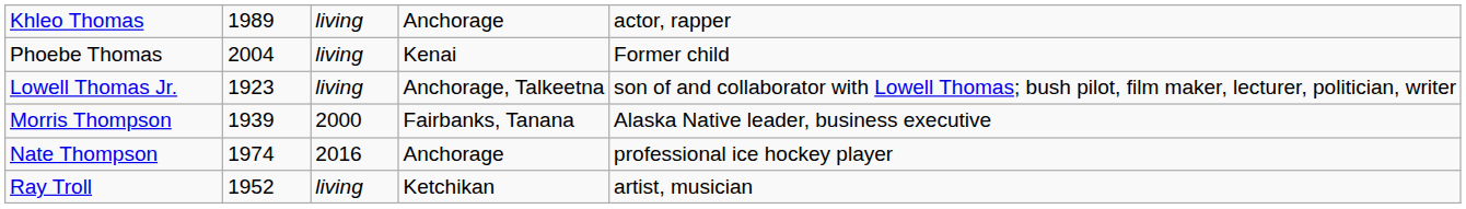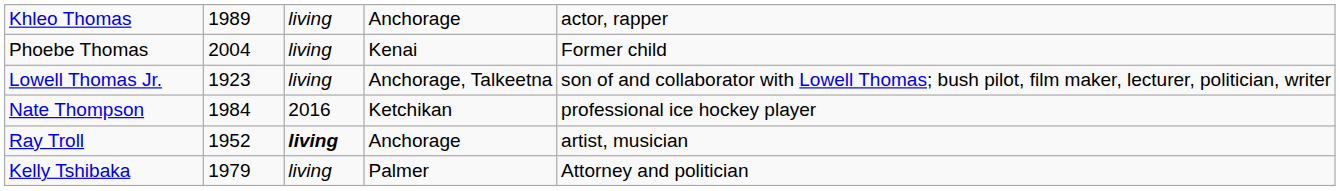 <table class="wikitable">
 <tr>
 <td width="160pt"><a href='#'>Khleo Thomas</a></td>
 <td width="60pt">1989</td>
 <td width="60pt"><em>living</em></td>
 <td>Anchorage</td>
 <td>actor, rapper</td>
 </tr>
 <tr>
 <td>Phoebe Thomas</td>
 <td>2004</td>
 <td><em>living</em></td>
 <td>Kenai</td>
 <td>Former child</td>
 </tr>
 <tr>
 <td width="160pt"><a href='#'>Lowell Thomas Jr.</a></td>
 <td width="60pt">1923</td>
 <td width="60pt"><em>living</em></td>
 <td>Anchorage, Talkeetna</td>
 <td>son of and collaborator with <a href='#'>Lowell Thomas</a>; bush pilot, film maker, lecturer, politician, writer</td>
 </tr>
 <tr>
-<td width="160pt"><a href='#'>Morris Thompson</a></td>
-<td width="60pt">1939</td>
-<td width="60pt">2000</td>
-<td>Fairbanks, Tanana</td>
-<td>Alaska Native leader, business executive</td>
-</tr>
-<tr>
 <td width="160pt"><a href='#'>Nate Thompson</a></td>
-<td width="60pt">1974</td>
+<td width="60pt">1984</td>
 <td width="60pt">2016</td>
-<td>Anchorage</td>
+<td>Ketchikan</td>
 <td>professional ice hockey player</td>
 </tr>
 <tr>
 <td width="160pt"><a href='#'>Ray Troll</a></td>
 <td width="60pt">1952</td>
-<td width="60pt"><em>living</em></td>
-<td>Ketchikan</td>
+<td width="60pt"><strong><em>living</em></strong></td>
+<td>Anchorage</td>
 <td>artist, musician</td>
 </tr>
+<tr>
+<td width="160pt"><a href='#'>Kelly Tshibaka</a></td>
+<td width="60pt">1979</td>
+<td width="60pt"><em>living</em></td>
+<td>Palmer</td>
+<td>Attorney and politician</td>
+</tr>
 </table>
